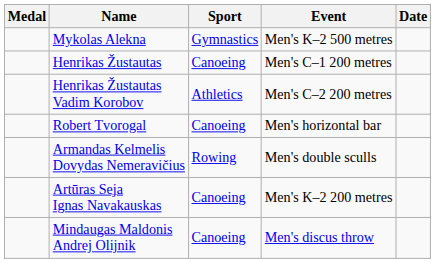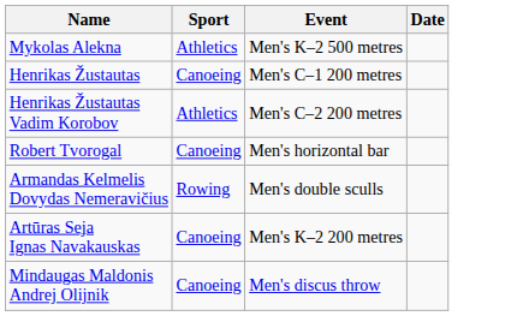 <table class="wikitable sortable" style="font-size: 95%;">
 <tr>
-<th>Medal</th>
 <th>Name</th>
 <th>Sport</th>
 <th>Event</th>
 <th>Date</th>
 </tr>
 <tr>
-<td></td>
 <td><a href='#'>Mykolas Alekna</a></td>
-<td><a href='#'>Gymnastics</a></td>
+<td><a href='#'>Athletics</a></td>
 <td>Men's K–2 500 metres</td>
 <td></td>
 </tr>
 <tr>
-<td></td>
 <td><a href='#'>Henrikas Žustautas</a></td>
 <td><a href='#'>Canoeing</a></td>
 <td>Men's C–1 200 metres</td>
 <td></td>
 </tr>
 <tr>
-<td></td>
 <td><a href='#'>Henrikas Žustautas</a><br><a href='#'>Vadim Korobov</a></td>
 <td><a href='#'>Athletics</a></td>
 <td>Men's C–2 200 metres</td>
 <td></td>
 </tr>
 <tr>
-<td></td>
 <td><a href='#'>Robert Tvorogal</a></td>
 <td><a href='#'>Canoeing</a></td>
 <td>Men's horizontal bar</td>
 <td></td>
 </tr>
 <tr>
-<td></td>
 <td><a href='#'>Armandas Kelmelis</a><br><a href='#'>Dovydas Nemeravičius</a></td>
 <td><a href='#'>Rowing</a></td>
 <td>Men's double sculls</td>
 <td></td>
 </tr>
 <tr>
-<td></td>
 <td><a href='#'>Artūras Seja</a><br><a href='#'>Ignas Navakauskas</a></td>
 <td><a href='#'>Canoeing</a></td>
 <td>Men's K–2 200 metres</td>
 <td></td>
 </tr>
 <tr>
-<td></td>
 <td><a href='#'>Mindaugas Maldonis</a><br><a href='#'>Andrej Olijnik</a></td>
 <td><a href='#'>Canoeing</a></td>
 <td><a href='#'>Men's discus throw</a></td>
 <td></td>
 </tr>
 </table>
